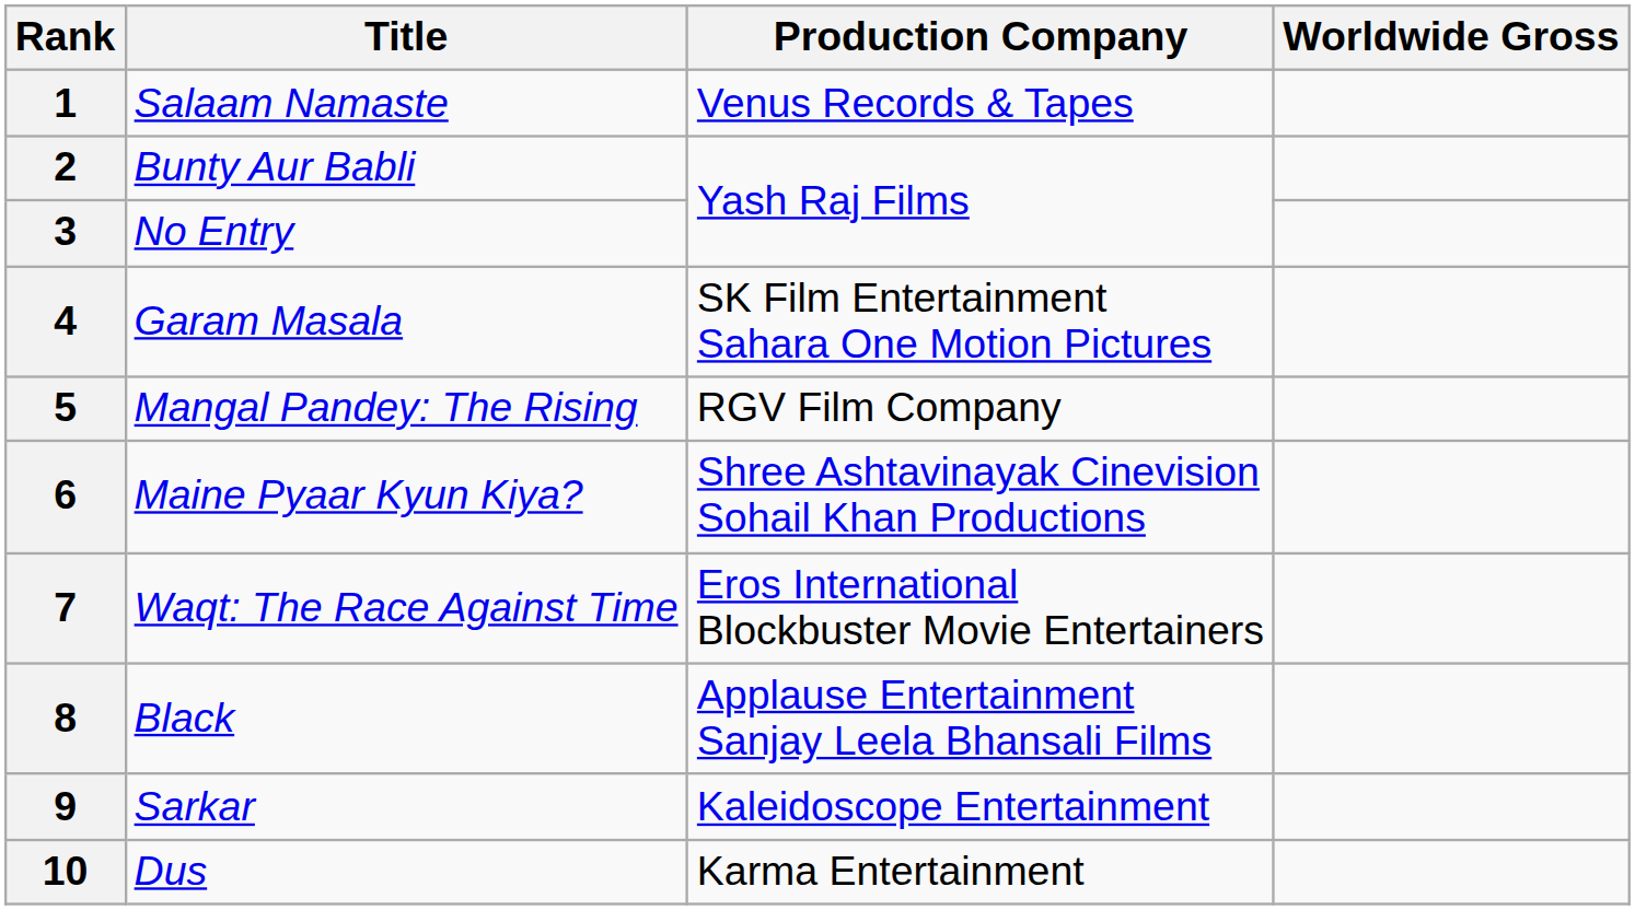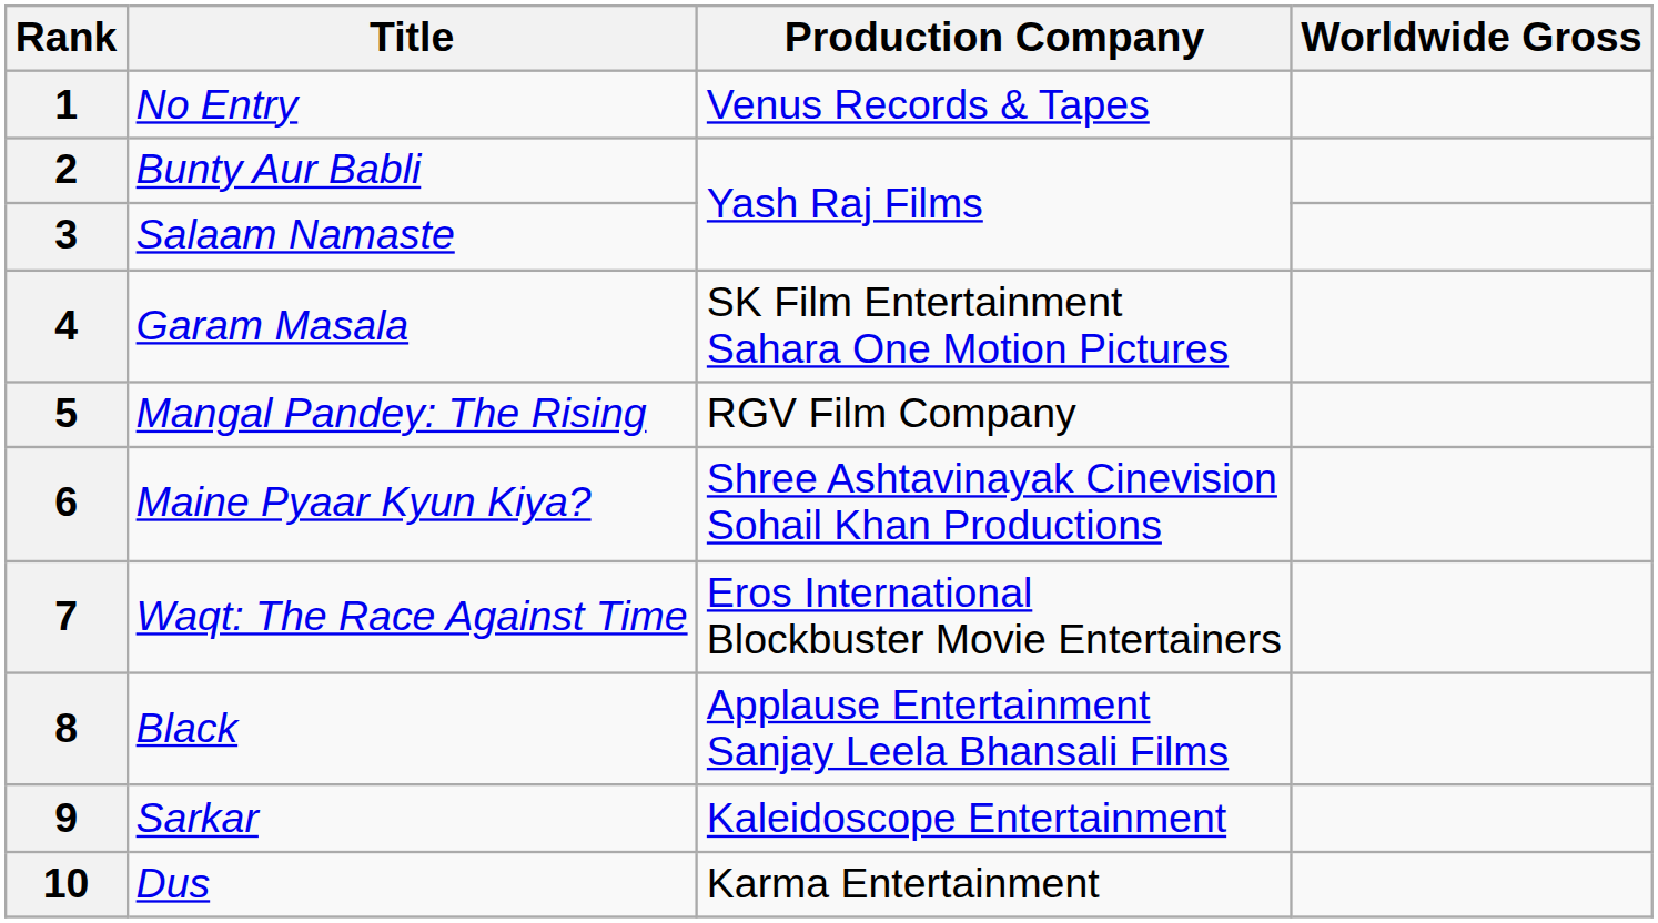 <table class="wikitable sortable">
 <tr>
 <th>Rank</th>
 <th>Title</th>
 <th>Production Company</th>
 <th>Worldwide Gross</th>
 </tr>
 <tr>
 <th>1</th>
-<td><em><a href='#'>Salaam Namaste</a></em></td>
+<td><em><a href='#'>No Entry</a></em></td>
 <td><a href='#'>Venus Records & Tapes</a></td>
 <td></td>
 </tr>
 <tr>
 <th>2</th>
 <td><em><a href='#'>Bunty Aur Babli</a></em></td>
 <td rowspan="2"><a href='#'>Yash Raj Films</a></td>
 <td></td>
 </tr>
 <tr>
 <th>3</th>
-<td><em><a href='#'>No Entry</a></em></td>
+<td><em><a href='#'>Salaam Namaste</a></em></td>
 <td></td>
 </tr>
 <tr>
 <th>4</th>
 <td><em><a href='#'>Garam Masala</a></em></td>
 <td>SK Film Entertainment<br><a href='#'>Sahara One Motion Pictures</a></td>
 <td></td>
 </tr>
 <tr>
 <th>5</th>
 <td><em><a href='#'>Mangal Pandey: The Rising</a></em></td>
 <td>RGV Film Company</td>
 <td></td>
 </tr>
 <tr>
 <th>6</th>
 <td><em><a href='#'>Maine Pyaar Kyun Kiya?</a></em></td>
 <td><a href='#'>Shree Ashtavinayak Cinevision</a><br><a href='#'>Sohail Khan Productions</a></td>
 <td></td>
 </tr>
 <tr>
 <th>7</th>
 <td><em><a href='#'>Waqt: The Race Against Time</a></em></td>
 <td><a href='#'>Eros International</a><br>Blockbuster Movie Entertainers</td>
 <td></td>
 </tr>
 <tr>
 <th>8</th>
 <td><em><a href='#'>Black</a></em></td>
 <td><a href='#'>Applause Entertainment</a><br><a href='#'>Sanjay Leela Bhansali Films</a></td>
 <td></td>
 </tr>
 <tr>
 <th>9</th>
 <td><em><a href='#'>Sarkar</a></em></td>
 <td><a href='#'>Kaleidoscope Entertainment</a></td>
 <td></td>
 </tr>
 <tr>
 <th>10</th>
 <td><em><a href='#'>Dus</a></em></td>
 <td>Karma Entertainment</td>
 <td></td>
 </tr>
 </table>
